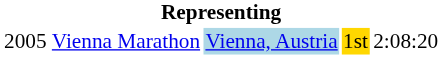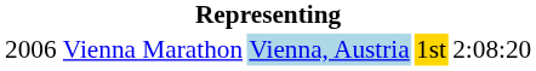 <table>
 <tr>
 <th colspan="5">Representing </th>
 </tr>
 <tr>
-<td>2005</td>
+<td>2006</td>
 <td><a href='#'>Vienna Marathon</a></td>
 <td style="background: lightblue;"><a href='#'>Vienna, Austria</a></td>
 <td bgcolor="gold">1st</td>
 <td>2:08:20</td>
 </tr>
 </table>
